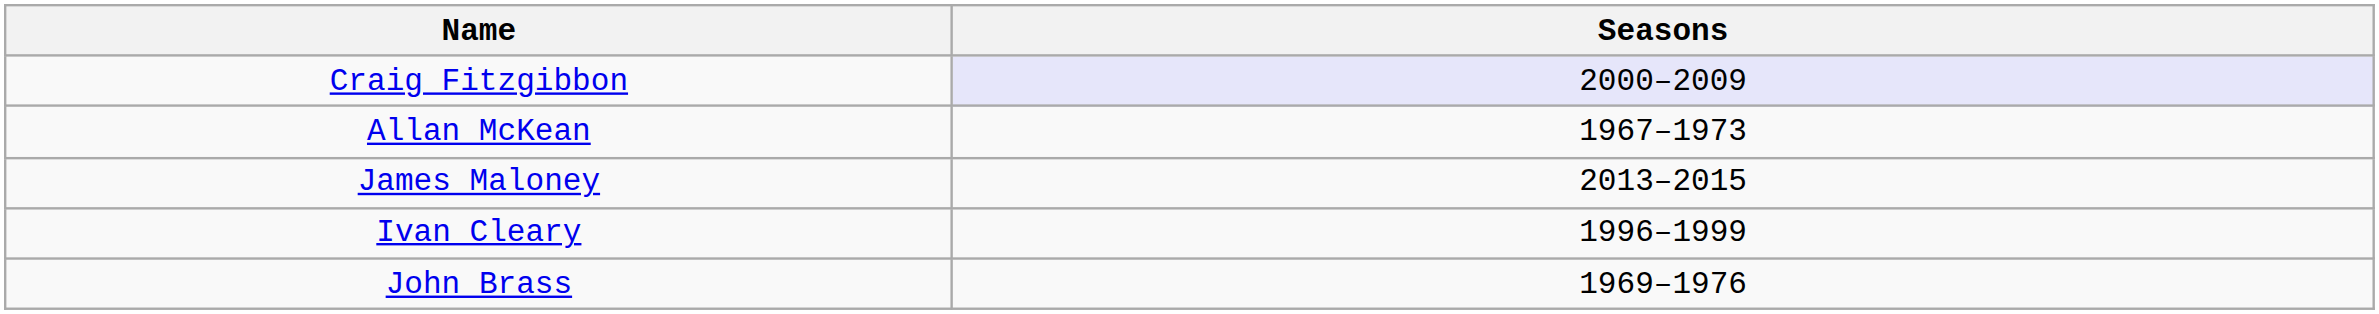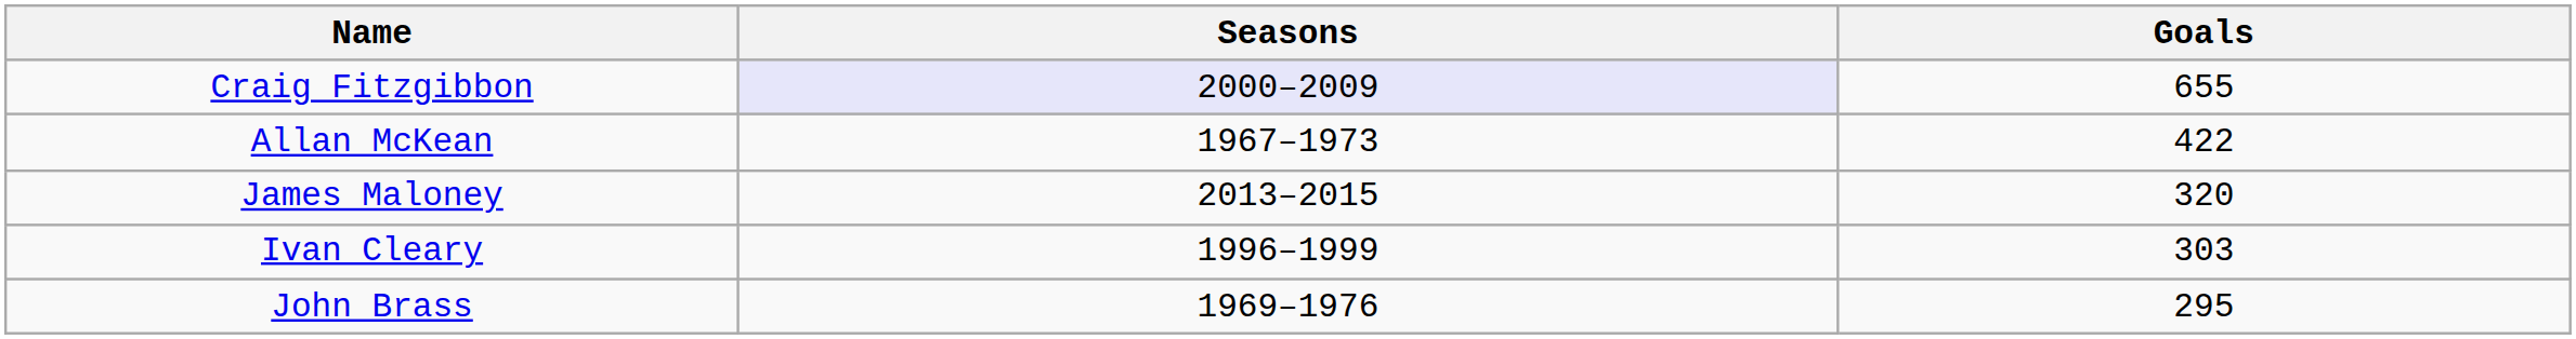 <table class="wikitable" width="50%" style="text-align: center;">
 <tr>
 <th width="10%">Name</th>
 <th width="15%">Seasons</th>
+<th width="10%">Goals</th>
 </tr>
 <tr>
 <td><a href='#'>Craig Fitzgibbon</a></td>
 <td style="background: lavender;">2000–2009</td>
+<td>655</td>
 </tr>
 <tr>
 <td><a href='#'>Allan McKean</a></td>
 <td>1967–1973</td>
+<td>422</td>
 </tr>
 <tr>
 <td><a href='#'>James Maloney</a></td>
 <td>2013–2015</td>
+<td>320</td>
 </tr>
 <tr>
 <td><a href='#'>Ivan Cleary</a></td>
 <td>1996–1999</td>
+<td>303</td>
 </tr>
 <tr>
 <td><a href='#'>John Brass</a></td>
 <td>1969–1976</td>
+<td>295</td>
 </tr>
 </table>
